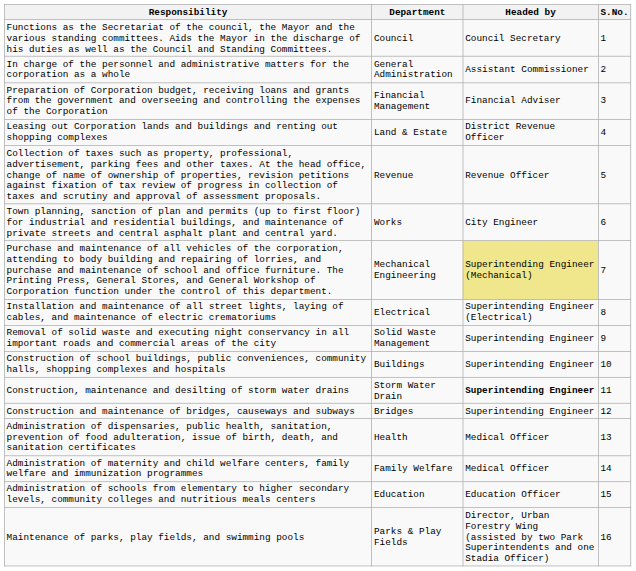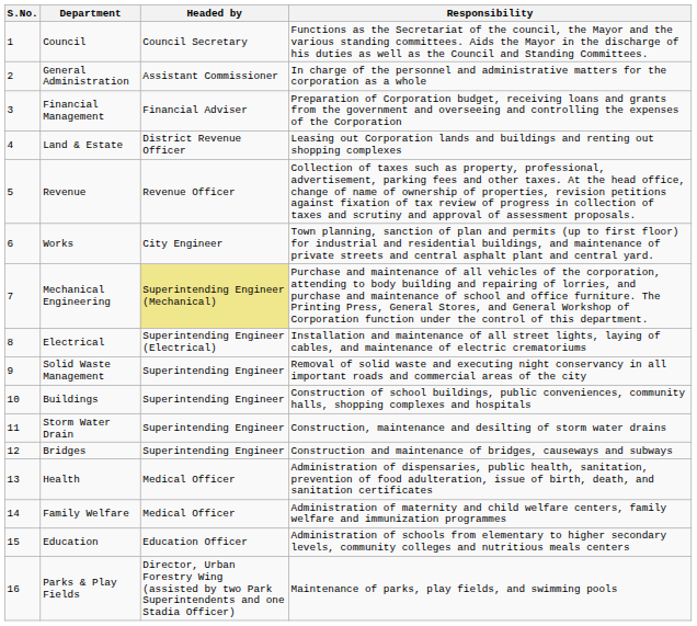 <table class="wikitable sortable">
 <tr>
-<th>Responsibility</th>
+<th>S.No.</th>
 <th>Department</th>
 <th>Headed by</th>
-<th>S.No.</th>
+<th>Responsibility</th>
 </tr>
 <tr>
-<td>Functions as the Secretariat of the council, the Mayor and the various standing committees. Aids the Mayor in the discharge of his duties as well as the Council and Standing Committees.</td>
+<td>1</td>
 <td>Council</td>
 <td>Council Secretary</td>
-<td>1</td>
+<td>Functions as the Secretariat of the council, the Mayor and the various standing committees. Aids the Mayor in the discharge of his duties as well as the Council and Standing Committees.</td>
 </tr>
 <tr>
-<td>In charge of the personnel and administrative matters for the corporation as a whole</td>
+<td>2</td>
 <td>General Administration</td>
 <td>Assistant Commissioner</td>
-<td>2</td>
+<td>In charge of the personnel and administrative matters for the corporation as a whole</td>
 </tr>
 <tr>
-<td>Preparation of Corporation budget, receiving loans and grants from the government and overseeing and controlling the expenses of the Corporation</td>
+<td>3</td>
 <td>Financial Management</td>
 <td>Financial Adviser</td>
-<td>3</td>
+<td>Preparation of Corporation budget, receiving loans and grants from the government and overseeing and controlling the expenses of the Corporation</td>
 </tr>
 <tr>
-<td>Leasing out Corporation lands and buildings and renting out shopping complexes</td>
+<td>4</td>
 <td>Land & Estate</td>
 <td>District Revenue Officer</td>
-<td>4</td>
+<td>Leasing out Corporation lands and buildings and renting out shopping complexes</td>
 </tr>
 <tr>
-<td>Collection of taxes such as property, professional, advertisement, parking fees and other taxes. At the head office, change of name of ownership of properties, revision petitions against fixation of tax review of progress in collection of taxes and scrutiny and approval of assessment proposals.</td>
+<td>5</td>
 <td>Revenue</td>
 <td>Revenue Officer</td>
-<td>5</td>
+<td>Collection of taxes such as property, professional, advertisement, parking fees and other taxes. At the head office, change of name of ownership of properties, revision petitions against fixation of tax review of progress in collection of taxes and scrutiny and approval of assessment proposals.</td>
 </tr>
 <tr>
-<td>Town planning, sanction of plan and permits (up to first floor) for industrial and residential buildings, and maintenance of private streets and central asphalt plant and central yard.</td>
+<td>6</td>
 <td>Works</td>
 <td>City Engineer</td>
-<td>6</td>
+<td>Town planning, sanction of plan and permits (up to first floor) for industrial and residential buildings, and maintenance of private streets and central asphalt plant and central yard.</td>
 </tr>
 <tr>
-<td>Purchase and maintenance of all vehicles of the corporation, attending to body building and repairing of lorries, and purchase and maintenance of school and office furniture. The Printing Press, General Stores, and General Workshop of Corporation function under the control of this department.</td>
+<td>7</td>
 <td>Mechanical Engineering</td>
 <td style="background: khaki;">Superintending Engineer (Mechanical)</td>
-<td>7</td>
+<td>Purchase and maintenance of all vehicles of the corporation, attending to body building and repairing of lorries, and purchase and maintenance of school and office furniture. The Printing Press, General Stores, and General Workshop of Corporation function under the control of this department.</td>
 </tr>
 <tr>
-<td>Installation and maintenance of all street lights, laying of cables, and maintenance of electric crematoriums</td>
+<td>8</td>
 <td>Electrical</td>
 <td>Superintending Engineer (Electrical)</td>
-<td>8</td>
+<td>Installation and maintenance of all street lights, laying of cables, and maintenance of electric crematoriums</td>
 </tr>
 <tr>
-<td>Removal of solid waste and executing night conservancy in all important roads and commercial areas of the city</td>
+<td>9</td>
 <td>Solid Waste Management</td>
 <td>Superintending Engineer</td>
-<td>9</td>
+<td>Removal of solid waste and executing night conservancy in all important roads and commercial areas of the city</td>
 </tr>
 <tr>
-<td>Construction of school buildings, public conveniences, community halls, shopping complexes and hospitals</td>
+<td>10</td>
 <td>Buildings</td>
 <td>Superintending Engineer</td>
-<td>10</td>
+<td>Construction of school buildings, public conveniences, community halls, shopping complexes and hospitals</td>
 </tr>
 <tr>
+<td>11</td>
+<td>Storm Water Drain</td>
+<td>Superintending Engineer</td>
 <td>Construction, maintenance and desilting of storm water drains</td>
-<td>Storm Water Drain</td>
-<td><strong>Superintending Engineer</strong></td>
-<td>11</td>
 </tr>
 <tr>
-<td>Construction and maintenance of bridges, causeways and subways</td>
+<td>12</td>
 <td>Bridges</td>
 <td>Superintending Engineer</td>
-<td>12</td>
+<td>Construction and maintenance of bridges, causeways and subways</td>
 </tr>
 <tr>
-<td>Administration of dispensaries, public health, sanitation, prevention of food adulteration, issue of birth, death, and sanitation certificates</td>
+<td>13</td>
 <td>Health</td>
 <td>Medical Officer</td>
-<td>13</td>
+<td>Administration of dispensaries, public health, sanitation, prevention of food adulteration, issue of birth, death, and sanitation certificates</td>
 </tr>
 <tr>
-<td>Administration of maternity and child welfare centers, family welfare and immunization programmes</td>
+<td>14</td>
 <td>Family Welfare</td>
 <td>Medical Officer</td>
-<td>14</td>
+<td>Administration of maternity and child welfare centers, family welfare and immunization programmes</td>
 </tr>
 <tr>
-<td>Administration of schools from elementary to higher secondary levels, community colleges and nutritious meals centers</td>
+<td>15</td>
 <td>Education</td>
 <td>Education Officer</td>
-<td>15</td>
+<td>Administration of schools from elementary to higher secondary levels, community colleges and nutritious meals centers</td>
 </tr>
 <tr>
-<td>Maintenance of parks, play fields, and swimming pools</td>
+<td>16</td>
 <td>Parks & Play Fields</td>
 <td>Director, Urban Forestry Wing<br>(assisted by two Park Superintendents and one Stadia Officer)</td>
-<td>16</td>
+<td>Maintenance of parks, play fields, and swimming pools</td>
 </tr>
 </table>
